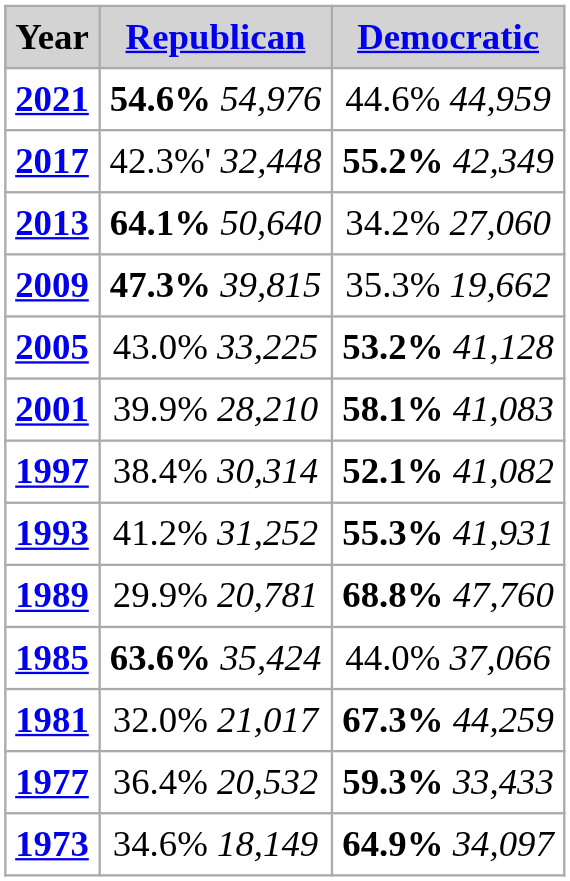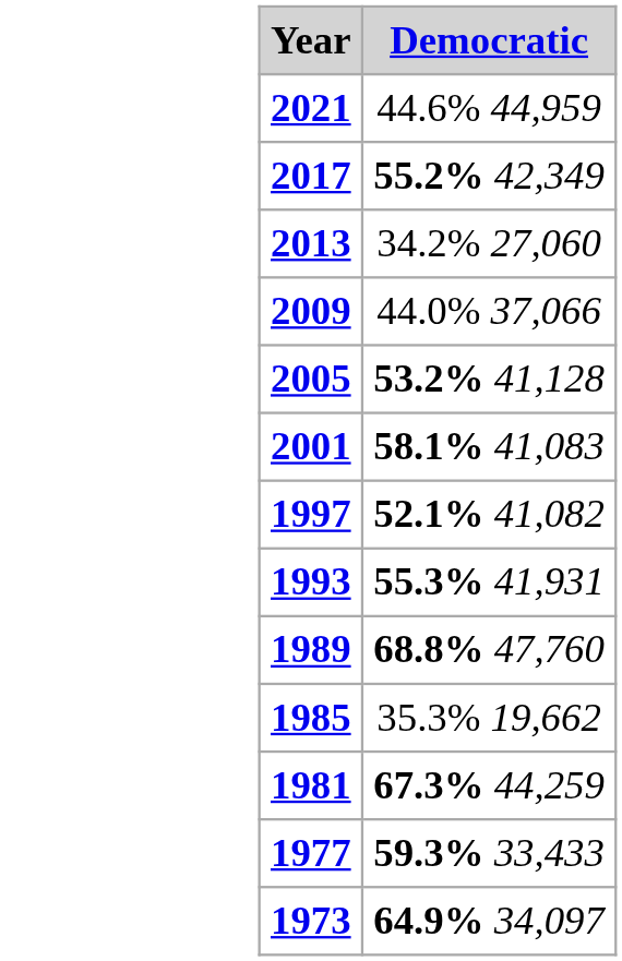 <table align="center" border="2" cellpadding="4" cellspacing="0" style="float:right; margin: 1em 1em 1em 0; border: 1px #aaa solid; border-collapse: collapse;">
 <tr style="background:lightgrey;">
 <th>Year</th>
-<th><a href='#'>Republican</a></th>
 <th><a href='#'>Democratic</a></th>
 </tr>
 <tr>
 <td style="text-align:center;" ><strong><a href='#'>2021</a></strong></td>
-<td style="text-align:center;" ><strong>54.6% </strong> <em>54,976</em></td>
 <td style="text-align:center;" >44.6% <em>44,959</em></td>
 </tr>
 <tr>
 <td style="text-align:center;" ><strong><a href='#'>2017</a></strong></td>
-<td style="text-align:center;" >42.3%' <em>32,448</em></td>
 <td style="text-align:center;" ><strong>55.2%</strong> <em>42,349</em></td>
 </tr>
 <tr>
 <td style="text-align:center;" ><strong><a href='#'>2013</a></strong></td>
-<td style="text-align:center;" ><strong>64.1% </strong> <em>50,640</em></td>
 <td style="text-align:center;" >34.2% <em>27,060</em></td>
 </tr>
 <tr>
 <td style="text-align:center;" ><strong><a href='#'>2009</a></strong></td>
-<td style="text-align:center;" ><strong>47.3%</strong> <em>39,815</em></td>
-<td style="text-align:center;" >35.3% <em>19,662</em></td>
+<td style="text-align:center;" >44.0% <em>37,066</em></td>
 </tr>
 <tr>
 <td style="text-align:center;" ><strong><a href='#'>2005</a></strong></td>
-<td style="text-align:center;" >43.0% <em>33,225</em></td>
 <td style="text-align:center;" ><strong>53.2%</strong> <em>41,128</em></td>
 </tr>
 <tr>
 <td style="text-align:center;" ><strong><a href='#'>2001</a></strong></td>
-<td style="text-align:center;" >39.9% <em>28,210</em></td>
 <td style="text-align:center;" ><strong>58.1%</strong> <em>41,083</em></td>
 </tr>
 <tr>
 <td style="text-align:center;" ><strong><a href='#'>1997</a></strong></td>
-<td style="text-align:center;" >38.4% <em>30,314</em></td>
 <td style="text-align:center;" ><strong>52.1%</strong> <em>41,082</em></td>
 </tr>
 <tr>
 <td style="text-align:center;" ><strong><a href='#'>1993</a></strong></td>
-<td style="text-align:center;" >41.2% <em>31,252</em></td>
 <td style="text-align:center;" ><strong>55.3%</strong> <em>41,931</em></td>
 </tr>
 <tr>
 <td style="text-align:center;" ><strong><a href='#'>1989</a></strong></td>
-<td style="text-align:center;" >29.9% <em>20,781</em></td>
 <td style="text-align:center;" ><strong>68.8% </strong> <em>47,760</em></td>
 </tr>
 <tr>
 <td style="text-align:center;" ><strong><a href='#'>1985</a></strong></td>
-<td style="text-align:center;" ><strong>63.6% </strong> <em>35,424</em></td>
-<td style="text-align:center;" >44.0% <em>37,066</em></td>
+<td style="text-align:center;" >35.3% <em>19,662</em></td>
 </tr>
 <tr>
 <td style="text-align:center;" ><strong><a href='#'>1981</a></strong></td>
-<td style="text-align:center;" >32.0% <em>21,017</em></td>
 <td style="text-align:center;" ><strong>67.3%</strong> <em>44,259</em></td>
 </tr>
 <tr>
 <td style="text-align:center;" ><strong><a href='#'>1977</a></strong></td>
-<td style="text-align:center;" >36.4% <em>20,532</em></td>
 <td style="text-align:center;" ><strong>59.3% </strong> <em>33,433</em></td>
 </tr>
 <tr>
 <td style="text-align:center;" ><strong><a href='#'>1973</a></strong></td>
-<td style="text-align:center;" >34.6% <em>18,149</em></td>
 <td style="text-align:center;" ><strong>64.9% </strong> <em>34,097</em></td>
 </tr>
 </table>
